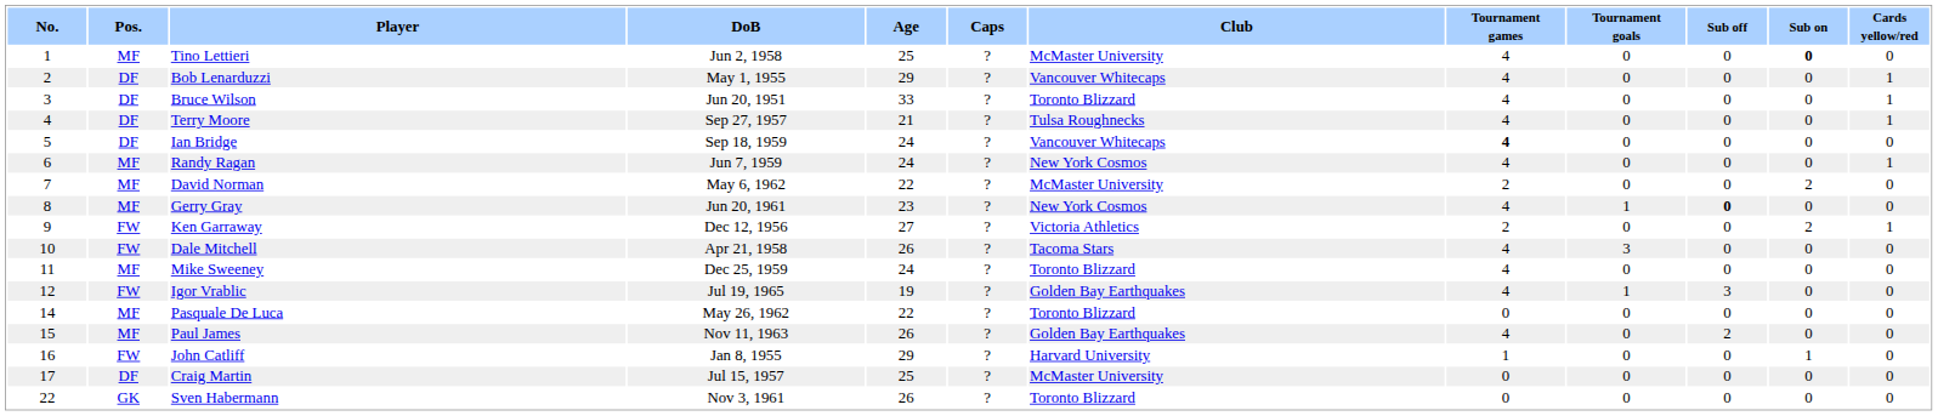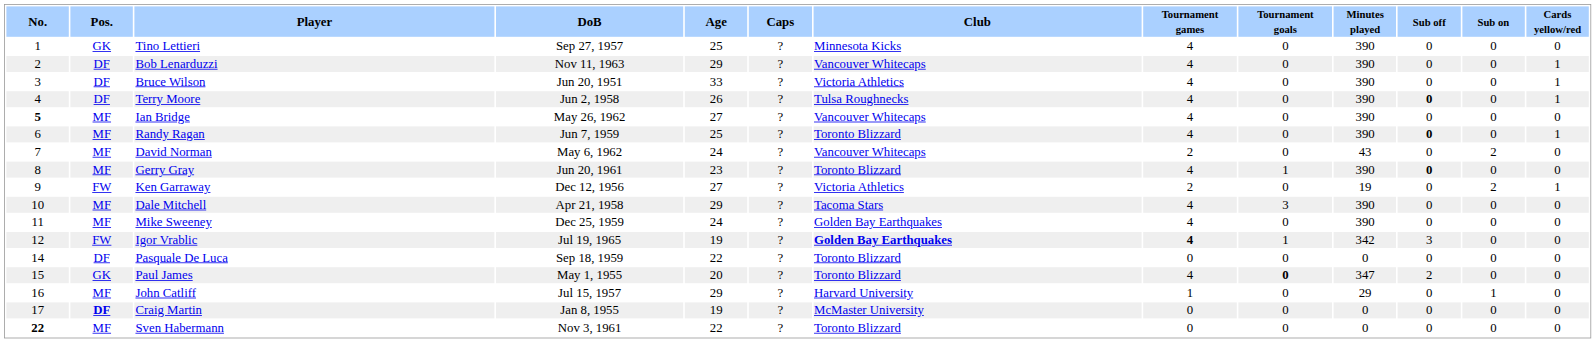 <table border="0" width="100%" style="border: 1px solid #999; background-color:#FFFFFF; text-align:center">
 <tr align="center" bgcolor="#AAD0FF">
 <th width=4%>No.</th>
 <th width=4%>Pos.</th>
 <th width=23%>Player</th>
 <th width=12%>DoB</th>
 <th width=4%>Age</th>
 <th width=4%>Caps</th>
 <th width=21%>Club</th>
 <th width=6%><small>Tournament<br>games</small></th>
 <th width=6%><small>Tournament<br>goals</small></th>
+<th width=4%><small>Minutes<br>played</small></th>
 <th width=4%><small>Sub off</small></th>
 <th width=4%><small>Sub on</small></th>
 <th width=4%><small>Cards<br>yellow/red</small></th>
 </tr>
 <tr>
 <td>1</td>
-<td><a href='#'>MF</a></td>
+<td><a href='#'>GK</a></td>
 <td align="left"><a href='#'>Tino Lettieri</a></td>
-<td>Jun 2, 1958</td>
+<td>Sep 27, 1957</td>
 <td>25</td>
 <td>?</td>
-<td align="left"><a href='#'>McMaster University</a></td>
+<td align="left"> <a href='#'>Minnesota Kicks</a></td>
 <td>4</td>
 <td>0</td>
+<td>390</td>
 <td>0</td>
-<td><strong>0</strong></td>
+<td>0</td>
 <td>0</td>
 </tr>
 <tr bgcolor="#EFEFEF">
 <td>2</td>
 <td><a href='#'>DF</a></td>
 <td align="left"><a href='#'>Bob Lenarduzzi</a></td>
-<td>May 1, 1955</td>
+<td>Nov 11, 1963</td>
 <td>29</td>
 <td>?</td>
 <td align="left"> <a href='#'>Vancouver Whitecaps</a></td>
 <td>4</td>
 <td>0</td>
+<td>390</td>
 <td>0</td>
 <td>0</td>
 <td>1</td>
 </tr>
 <tr>
 <td>3</td>
 <td><a href='#'>DF</a></td>
 <td align="left"><a href='#'>Bruce Wilson</a></td>
 <td>Jun 20, 1951</td>
 <td>33</td>
 <td>?</td>
-<td align="left"> <a href='#'>Toronto Blizzard</a></td>
+<td align="left"> <a href='#'>Victoria Athletics</a></td>
 <td>4</td>
 <td>0</td>
+<td>390</td>
 <td>0</td>
 <td>0</td>
 <td>1</td>
 </tr>
 <tr bgcolor="#EFEFEF">
 <td>4</td>
 <td><a href='#'>DF</a></td>
 <td align="left"><a href='#'>Terry Moore</a></td>
-<td>Sep 27, 1957</td>
-<td>21</td>
+<td>Jun 2, 1958</td>
+<td>26</td>
 <td>?</td>
 <td align="left"> <a href='#'>Tulsa Roughnecks</a></td>
 <td>4</td>
 <td>0</td>
-<td>0</td>
+<td>390</td>
+<td><strong>0</strong></td>
 <td>0</td>
 <td>1</td>
 </tr>
 <tr>
-<td>5</td>
-<td><a href='#'>DF</a></td>
+<td><strong>5</strong></td>
+<td><a href='#'>MF</a></td>
 <td align="left"><a href='#'>Ian Bridge</a></td>
-<td>Sep 18, 1959</td>
-<td>24</td>
+<td>May 26, 1962</td>
+<td>27</td>
 <td>?</td>
 <td align="left"> <a href='#'>Vancouver Whitecaps</a></td>
-<td><strong>4</strong></td>
+<td>4</td>
 <td>0</td>
+<td>390</td>
 <td>0</td>
 <td>0</td>
 <td>0</td>
 </tr>
 <tr bgcolor="#EFEFEF">
 <td>6</td>
 <td><a href='#'>MF</a></td>
 <td align="left"><a href='#'>Randy Ragan</a></td>
 <td>Jun 7, 1959</td>
-<td>24</td>
+<td>25</td>
 <td>?</td>
-<td align="left"> <a href='#'>New York Cosmos</a></td>
+<td align="left"> <a href='#'>Toronto Blizzard</a></td>
 <td>4</td>
 <td>0</td>
-<td>0</td>
+<td>390</td>
+<td><strong>0</strong></td>
 <td>0</td>
 <td>1</td>
 </tr>
 <tr>
 <td>7</td>
 <td><a href='#'>MF</a></td>
 <td align="left"><a href='#'>David Norman</a></td>
 <td>May 6, 1962</td>
-<td>22</td>
+<td>24</td>
 <td>?</td>
-<td align="left"><a href='#'>McMaster University</a></td>
+<td align="left"> <a href='#'>Vancouver Whitecaps</a></td>
 <td>2</td>
 <td>0</td>
+<td>43</td>
 <td>0</td>
 <td>2</td>
 <td>0</td>
 </tr>
 <tr bgcolor="#EFEFEF">
 <td>8</td>
 <td><a href='#'>MF</a></td>
 <td align="left"><a href='#'>Gerry Gray</a></td>
 <td>Jun 20, 1961</td>
 <td>23</td>
 <td>?</td>
-<td align="left"> <a href='#'>New York Cosmos</a></td>
+<td align="left"> <a href='#'>Toronto Blizzard</a></td>
 <td>4</td>
 <td>1</td>
+<td>390</td>
 <td><strong>0</strong></td>
 <td>0</td>
 <td>0</td>
 </tr>
 <tr>
 <td>9</td>
 <td><a href='#'>FW</a></td>
 <td align="left"><a href='#'>Ken Garraway</a></td>
 <td>Dec 12, 1956</td>
 <td>27</td>
 <td>?</td>
 <td align="left"> <a href='#'>Victoria Athletics</a></td>
 <td>2</td>
 <td>0</td>
+<td>19</td>
 <td>0</td>
 <td>2</td>
 <td>1</td>
 </tr>
 <tr bgcolor="#EFEFEF">
 <td>10</td>
-<td><a href='#'>FW</a></td>
+<td><a href='#'>MF</a></td>
 <td align="left"><a href='#'>Dale Mitchell</a></td>
 <td>Apr 21, 1958</td>
-<td>26</td>
+<td>29</td>
 <td>?</td>
 <td align="left"> <a href='#'>Tacoma Stars</a></td>
 <td>4</td>
 <td>3</td>
+<td>390</td>
 <td>0</td>
 <td>0</td>
 <td>0</td>
 </tr>
 <tr>
 <td>11</td>
 <td><a href='#'>MF</a></td>
 <td align="left"><a href='#'>Mike Sweeney</a></td>
 <td>Dec 25, 1959</td>
 <td>24</td>
 <td>?</td>
-<td align="left"> <a href='#'>Toronto Blizzard</a></td>
+<td align="left"> <a href='#'>Golden Bay Earthquakes</a></td>
 <td>4</td>
 <td>0</td>
+<td>390</td>
 <td>0</td>
 <td>0</td>
 <td>0</td>
 </tr>
 <tr bgcolor="#EFEFEF">
 <td>12</td>
 <td><a href='#'>FW</a></td>
 <td align="left"><a href='#'>Igor Vrablic</a></td>
 <td>Jul 19, 1965</td>
 <td>19</td>
 <td>?</td>
-<td align="left"> <a href='#'>Golden Bay Earthquakes</a></td>
-<td>4</td>
+<td align="left"><strong> <a href='#'>Golden Bay Earthquakes</a></strong></td>
+<td><strong>4</strong></td>
 <td>1</td>
+<td>342</td>
 <td>3</td>
 <td>0</td>
 <td>0</td>
 </tr>
 <tr>
 <td>14</td>
-<td><a href='#'>MF</a></td>
+<td><a href='#'>DF</a></td>
 <td align="left"><a href='#'>Pasquale De Luca</a></td>
-<td>May 26, 1962</td>
+<td>Sep 18, 1959</td>
 <td>22</td>
 <td>?</td>
 <td align="left"> <a href='#'>Toronto Blizzard</a></td>
 <td>0</td>
 <td>0</td>
 <td>0</td>
 <td>0</td>
 <td>0</td>
+<td>0</td>
 </tr>
 <tr bgcolor="#EFEFEF">
 <td>15</td>
-<td><a href='#'>MF</a></td>
+<td><a href='#'>GK</a></td>
 <td align="left"><a href='#'>Paul James</a></td>
-<td>Nov 11, 1963</td>
-<td>26</td>
+<td>May 1, 1955</td>
+<td>20</td>
 <td>?</td>
-<td align="left"> <a href='#'>Golden Bay Earthquakes</a></td>
+<td align="left"> <a href='#'>Toronto Blizzard</a></td>
 <td>4</td>
-<td>0</td>
+<td><strong>0</strong></td>
+<td>347</td>
 <td>2</td>
 <td>0</td>
 <td>0</td>
 </tr>
 <tr>
 <td>16</td>
-<td><a href='#'>FW</a></td>
+<td><a href='#'>MF</a></td>
 <td align="left"><a href='#'>John Catliff</a></td>
-<td>Jan 8, 1955</td>
+<td>Jul 15, 1957</td>
 <td>29</td>
 <td>?</td>
 <td align="left"> <a href='#'>Harvard University</a></td>
 <td>1</td>
 <td>0</td>
+<td>29</td>
 <td>0</td>
 <td>1</td>
 <td>0</td>
 </tr>
 <tr bgcolor="#EFEFEF">
 <td>17</td>
-<td><a href='#'>DF</a></td>
+<td><strong><a href='#'>DF</a></strong></td>
 <td align="left"><a href='#'>Craig Martin</a></td>
-<td>Jul 15, 1957</td>
-<td>25</td>
+<td>Jan 8, 1955</td>
+<td>19</td>
 <td>?</td>
 <td align="left"><a href='#'>McMaster University</a></td>
 <td>0</td>
 <td>0</td>
 <td>0</td>
 <td>0</td>
 <td>0</td>
+<td>0</td>
 </tr>
 <tr>
-<td>22</td>
-<td><a href='#'>GK</a></td>
+<td><strong>22</strong></td>
+<td><a href='#'>MF</a></td>
 <td align="left"><a href='#'>Sven Habermann</a></td>
 <td>Nov 3, 1961</td>
-<td>26</td>
+<td>22</td>
 <td>?</td>
 <td align="left"> <a href='#'>Toronto Blizzard</a></td>
 <td>0</td>
 <td>0</td>
 <td>0</td>
 <td>0</td>
 <td>0</td>
+<td>0</td>
 </tr>
 </table>
